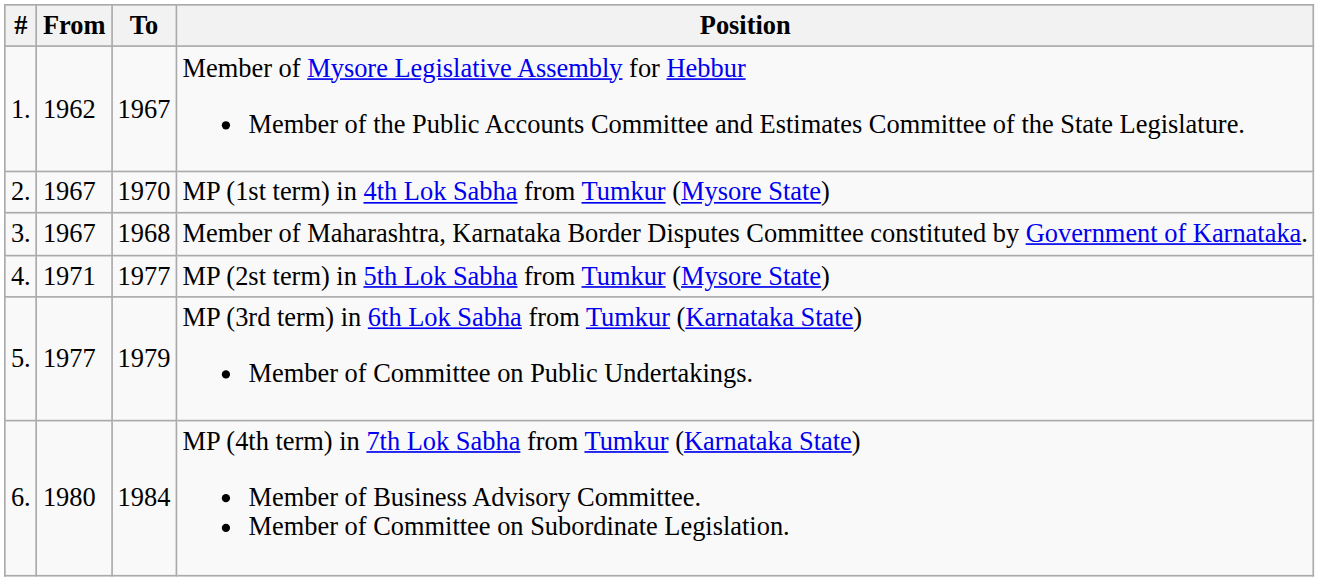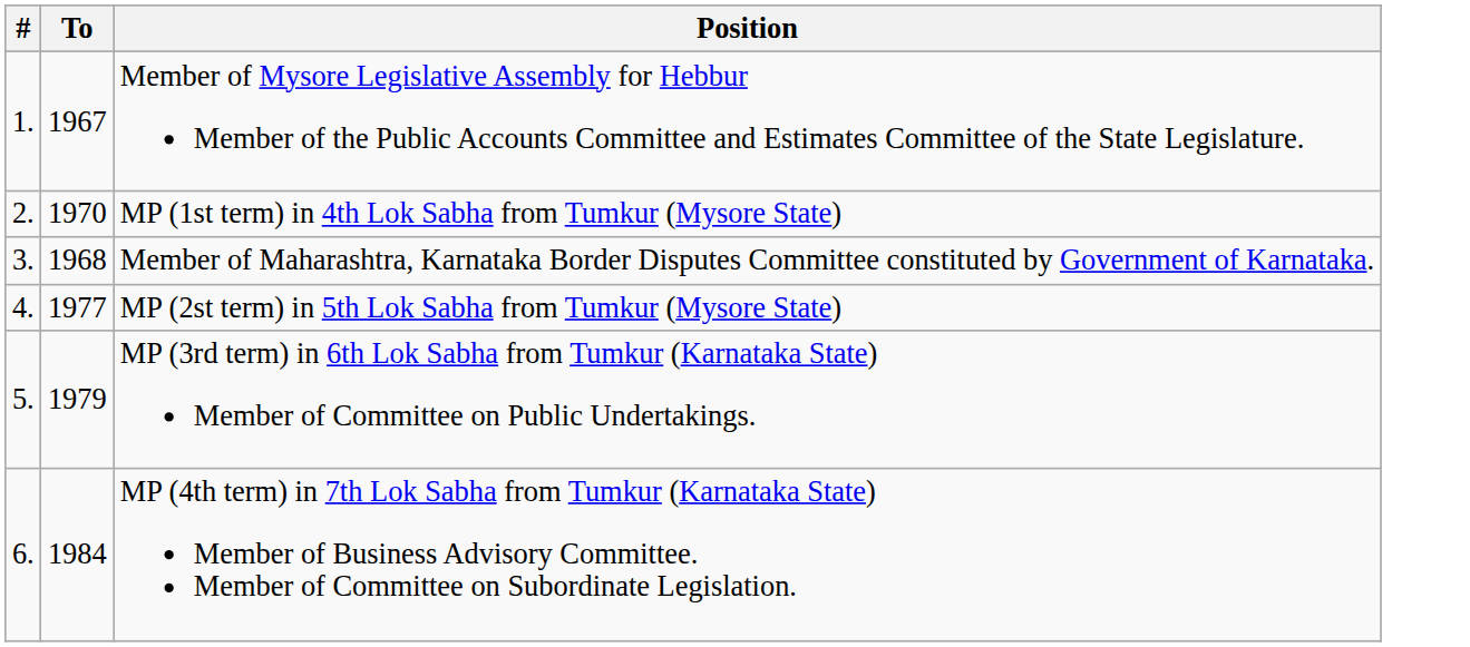 <table class="wikitable sortable">
 <tr>
 <th>#</th>
-<th>From</th>
 <th>To</th>
 <th>Position</th>
 </tr>
 <tr>
 <td>1.</td>
-<td>1962</td>
 <td>1967</td>
 <td>Member of <a href='#'>Mysore Legislative Assembly</a> for <a href='#'>Hebbur</a><br><ul><li>Member of the Public Accounts Committee and Estimates Committee of the State Legislature.</li></ul></td>
 </tr>
 <tr>
 <td>2.</td>
-<td>1967</td>
 <td>1970</td>
 <td>MP (1st term) in <a href='#'>4th Lok Sabha</a> from <a href='#'>Tumkur</a> (<a href='#'>Mysore State</a>)</td>
 </tr>
 <tr>
 <td>3.</td>
-<td>1967</td>
 <td>1968</td>
 <td>Member of Maharashtra, Karnataka Border Disputes Committee constituted by <a href='#'>Government of Karnataka</a>.</td>
 </tr>
 <tr>
 <td>4.</td>
-<td>1971</td>
 <td>1977</td>
 <td>MP (2st term) in <a href='#'>5th Lok Sabha</a> from <a href='#'>Tumkur</a> (<a href='#'>Mysore State</a>)</td>
 </tr>
 <tr>
 <td>5.</td>
-<td>1977</td>
 <td>1979</td>
 <td>MP (3rd term) in <a href='#'>6th Lok Sabha</a> from <a href='#'>Tumkur</a> (<a href='#'>Karnataka State</a>)<br><ul><li>Member of Committee on Public Undertakings.</li></ul></td>
 </tr>
 <tr>
 <td>6.</td>
-<td>1980</td>
 <td>1984</td>
 <td>MP (4th term) in <a href='#'>7th Lok Sabha</a> from <a href='#'>Tumkur</a> (<a href='#'>Karnataka State</a>)<br><ul><li>Member of Business Advisory Committee.</li><li>Member of Committee on Subordinate Legislation.</li></ul></td>
 </tr>
 </table>
